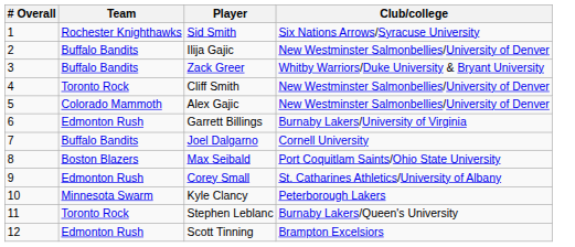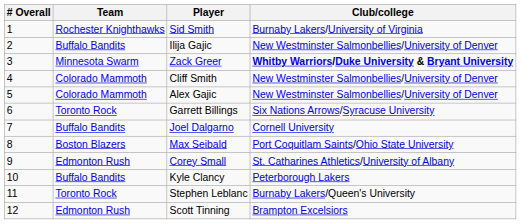 <table class="wikitable">
 <tr>
 <th># Overall</th>
 <th>Team</th>
 <th>Player</th>
 <th>Club/college</th>
 </tr>
 <tr>
 <td>1</td>
 <td><a href='#'>Rochester Knighthawks</a></td>
 <td><a href='#'>Sid Smith</a></td>
-<td><a href='#'>Six Nations Arrows</a>/<a href='#'>Syracuse University</a></td>
+<td><a href='#'>Burnaby Lakers</a>/<a href='#'>University of Virginia</a></td>
 </tr>
 <tr>
 <td>2</td>
 <td><a href='#'>Buffalo Bandits</a></td>
 <td>Ilija Gajic</td>
 <td><a href='#'>New Westminster Salmonbellies</a>/<a href='#'>University of Denver</a></td>
 </tr>
 <tr>
 <td>3</td>
-<td><a href='#'>Buffalo Bandits</a></td>
+<td><a href='#'>Minnesota Swarm</a></td>
 <td><a href='#'>Zack Greer</a></td>
-<td><a href='#'>Whitby Warriors</a>/<a href='#'>Duke University</a> & <a href='#'>Bryant University</a></td>
+<td><strong><a href='#'>Whitby Warriors</a>/<a href='#'>Duke University</a> & <a href='#'>Bryant University</a></strong></td>
 </tr>
 <tr>
 <td>4</td>
-<td><a href='#'>Toronto Rock</a></td>
+<td><a href='#'>Colorado Mammoth</a></td>
 <td>Cliff Smith</td>
 <td><a href='#'>New Westminster Salmonbellies</a>/<a href='#'>University of Denver</a></td>
 </tr>
 <tr>
 <td>5</td>
 <td><a href='#'>Colorado Mammoth</a></td>
 <td>Alex Gajic</td>
 <td><a href='#'>New Westminster Salmonbellies</a>/<a href='#'>University of Denver</a></td>
 </tr>
 <tr>
 <td>6</td>
-<td><a href='#'>Edmonton Rush</a></td>
+<td><a href='#'>Toronto Rock</a></td>
 <td>Garrett Billings</td>
-<td><a href='#'>Burnaby Lakers</a>/<a href='#'>University of Virginia</a></td>
+<td><a href='#'>Six Nations Arrows</a>/<a href='#'>Syracuse University</a></td>
 </tr>
 <tr>
 <td>7</td>
 <td><a href='#'>Buffalo Bandits</a></td>
 <td><a href='#'>Joel Dalgarno</a></td>
 <td><a href='#'>Cornell University</a></td>
 </tr>
 <tr>
 <td>8</td>
 <td><a href='#'>Boston Blazers</a></td>
 <td><a href='#'>Max Seibald</a></td>
 <td><a href='#'>Port Coquitlam Saints</a>/<a href='#'>Ohio State University</a></td>
 </tr>
 <tr>
 <td>9</td>
 <td><a href='#'>Edmonton Rush</a></td>
 <td><a href='#'>Corey Small</a></td>
 <td><a href='#'>St. Catharines Athletics</a>/<a href='#'>University of Albany</a></td>
 </tr>
 <tr>
 <td>10</td>
-<td><a href='#'>Minnesota Swarm</a></td>
+<td><a href='#'>Buffalo Bandits</a></td>
 <td>Kyle Clancy</td>
 <td><a href='#'>Peterborough Lakers</a></td>
 </tr>
 <tr>
 <td>11</td>
 <td><a href='#'>Toronto Rock</a></td>
 <td>Stephen Leblanc</td>
 <td><a href='#'>Burnaby Lakers</a>/Queen's University</td>
 </tr>
 <tr>
 <td>12</td>
 <td><a href='#'>Edmonton Rush</a></td>
 <td>Scott Tinning</td>
 <td><a href='#'>Brampton Excelsiors</a></td>
 </tr>
 </table>
